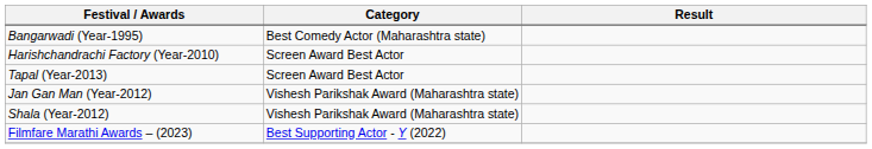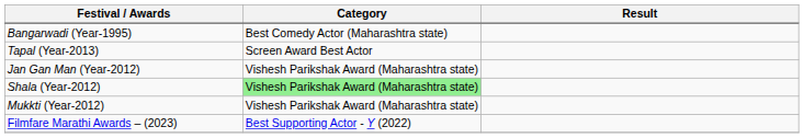 <table class="wikitable" style="font-size:95%;" ;>
 <tr>
 <th width="30%">Festival / Awards</th>
 <th width="30%">Category</th>
 <th width="40%">Result</th>
 </tr>
 <tr>
 </tr>
 <tr style="border-top:2px solid gray;">
 <td><em>Bangarwadi</em> (Year-1995)</td>
 <td>Best Comedy Actor (Maharashtra state)</td>
 <td></td>
 </tr>
 <tr>
-<td><em>Harishchandrachi Factory</em> (Year-2010)</td>
-<td>Screen Award Best Actor</td>
-<td></td>
-</tr>
-<tr>
 <td><em>Tapal</em> (Year-2013)</td>
 <td>Screen Award Best Actor</td>
 <td></td>
 </tr>
 <tr>
 <td><em>Jan Gan Man</em> (Year-2012)</td>
 <td>Vishesh Parikshak Award (Maharashtra state)</td>
 <td></td>
 </tr>
 <tr>
 <td><em>Shala</em> (Year-2012)</td>
+<td style="background: lightgreen;">Vishesh Parikshak Award (Maharashtra state)</td>
+<td></td>
+</tr>
+<tr>
+<td><em>Mukkti</em> (Year-2012)</td>
 <td>Vishesh Parikshak Award (Maharashtra state)</td>
 <td></td>
 </tr>
 <tr>
 <td><a href='#'>Filmfare Marathi Awards</a> – (2023)</td>
 <td><a href='#'>Best Supporting Actor</a> - <em><a href='#'>Y</a></em> (2022)</td>
 <td></td>
 </tr>
 <tr>
 </tr>
 </table>
